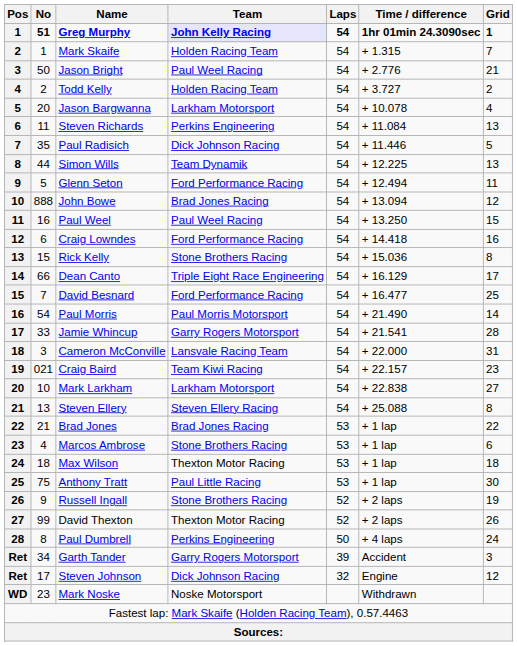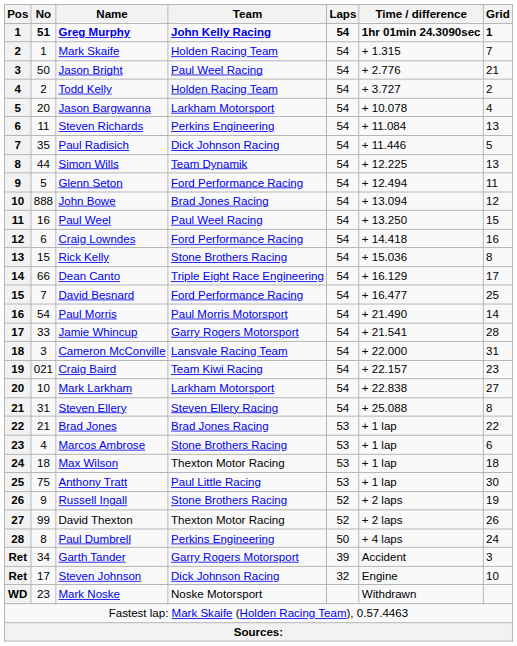 <table class="wikitable" style="font-size: 87%;">
 <tr>
 <th>Pos</th>
 <th>No</th>
 <th>Name</th>
 <th>Team</th>
 <th>Laps</th>
 <th>Time / difference</th>
 <th>Grid</th>
 </tr>
 <tr>
 <th>1</th>
 <td align="center"><strong>51</strong></td>
 <td><strong> <a href='#'>Greg Murphy</a></strong></td>
-<td style="background: lavender;"><strong><a href='#'>John Kelly Racing</a></strong></td>
+<td><strong><a href='#'>John Kelly Racing</a></strong></td>
 <td align="center"><strong>54</strong></td>
 <td><strong>1hr 01min 24.3090sec</strong></td>
 <td><strong>1</strong></td>
 </tr>
 <tr>
 <th>2</th>
 <td align="center">1</td>
 <td> <a href='#'>Mark Skaife</a></td>
 <td><a href='#'>Holden Racing Team</a></td>
 <td align="center">54</td>
 <td>+ 1.315</td>
 <td>7</td>
 </tr>
 <tr>
 <th>3</th>
 <td align="center">50</td>
 <td> <a href='#'>Jason Bright</a></td>
 <td><a href='#'>Paul Weel Racing</a></td>
 <td align="center">54</td>
 <td>+ 2.776</td>
 <td>21</td>
 </tr>
 <tr>
 <th>4</th>
 <td align="center">2</td>
 <td> <a href='#'>Todd Kelly</a></td>
 <td><a href='#'>Holden Racing Team</a></td>
 <td align="center">54</td>
 <td>+ 3.727</td>
 <td>2</td>
 </tr>
 <tr>
 <th>5</th>
 <td align="center">20</td>
 <td> <a href='#'>Jason Bargwanna</a></td>
 <td><a href='#'>Larkham Motorsport</a></td>
 <td align="center">54</td>
 <td>+ 10.078</td>
 <td>4</td>
 </tr>
 <tr>
 <th>6</th>
 <td align="center">11</td>
 <td> <a href='#'>Steven Richards</a></td>
 <td><a href='#'>Perkins Engineering</a></td>
 <td align="center">54</td>
 <td>+ 11.084</td>
 <td>13</td>
 </tr>
 <tr>
 <th>7</th>
 <td align="center">35</td>
 <td> <a href='#'>Paul Radisich</a></td>
 <td><a href='#'>Dick Johnson Racing</a></td>
 <td align="center">54</td>
 <td>+ 11.446</td>
 <td>5</td>
 </tr>
 <tr>
 <th>8</th>
 <td align="center">44</td>
 <td> <a href='#'>Simon Wills</a></td>
 <td><a href='#'>Team Dynamik</a></td>
 <td align="center">54</td>
 <td>+ 12.225</td>
 <td>13</td>
 </tr>
 <tr>
 <th>9</th>
 <td align="center">5</td>
 <td> <a href='#'>Glenn Seton</a></td>
 <td><a href='#'>Ford Performance Racing</a></td>
 <td align="center">54</td>
 <td>+ 12.494</td>
 <td>11</td>
 </tr>
 <tr>
 <th>10</th>
 <td align="center">888</td>
 <td> <a href='#'>John Bowe</a></td>
 <td><a href='#'>Brad Jones Racing</a></td>
 <td align="center">54</td>
 <td>+ 13.094</td>
 <td>12</td>
 </tr>
 <tr>
 <th>11</th>
 <td align="center">16</td>
 <td> <a href='#'>Paul Weel</a></td>
 <td><a href='#'>Paul Weel Racing</a></td>
 <td align="center">54</td>
 <td>+ 13.250</td>
 <td>15</td>
 </tr>
 <tr>
 <th>12</th>
 <td align="center">6</td>
 <td> <a href='#'>Craig Lowndes</a></td>
 <td><a href='#'>Ford Performance Racing</a></td>
 <td align="center">54</td>
 <td>+ 14.418</td>
 <td>16</td>
 </tr>
 <tr>
 <th>13</th>
 <td align="center">15</td>
 <td> <a href='#'>Rick Kelly</a></td>
 <td><a href='#'>Stone Brothers Racing</a></td>
 <td align="center">54</td>
 <td>+ 15.036</td>
 <td>8</td>
 </tr>
 <tr>
 <th>14</th>
 <td align="center">66</td>
 <td> <a href='#'>Dean Canto</a></td>
 <td><a href='#'>Triple Eight Race Engineering</a></td>
 <td align="center">54</td>
 <td>+ 16.129</td>
 <td>17</td>
 </tr>
 <tr>
 <th>15</th>
 <td align="center">7</td>
 <td> <a href='#'>David Besnard</a></td>
 <td><a href='#'>Ford Performance Racing</a></td>
 <td align="center">54</td>
 <td>+ 16.477</td>
 <td>25</td>
 </tr>
 <tr>
 <th>16</th>
 <td align="center">54</td>
 <td> <a href='#'>Paul Morris</a></td>
 <td><a href='#'>Paul Morris Motorsport</a></td>
 <td align="center">54</td>
 <td>+ 21.490</td>
 <td>14</td>
 </tr>
 <tr>
 <th>17</th>
 <td align="center">33</td>
 <td> <a href='#'>Jamie Whincup</a></td>
 <td><a href='#'>Garry Rogers Motorsport</a></td>
 <td align="center">54</td>
 <td>+ 21.541</td>
 <td>28</td>
 </tr>
 <tr>
 <th>18</th>
 <td align="center">3</td>
 <td> <a href='#'>Cameron McConville</a></td>
 <td><a href='#'>Lansvale Racing Team</a></td>
 <td align="center">54</td>
 <td>+ 22.000</td>
 <td>31</td>
 </tr>
 <tr>
 <th>19</th>
 <td align="center">021</td>
 <td> <a href='#'>Craig Baird</a></td>
 <td><a href='#'>Team Kiwi Racing</a></td>
 <td align="center">54</td>
 <td>+ 22.157</td>
 <td>23</td>
 </tr>
 <tr>
 <th>20</th>
 <td align="center">10</td>
 <td> <a href='#'>Mark Larkham</a></td>
 <td><a href='#'>Larkham Motorsport</a></td>
 <td align="center">54</td>
 <td>+ 22.838</td>
 <td>27</td>
 </tr>
 <tr>
 <th>21</th>
-<td align="center">13</td>
+<td align="center">31</td>
 <td> <a href='#'>Steven Ellery</a></td>
 <td><a href='#'>Steven Ellery Racing</a></td>
 <td align="center">54</td>
 <td>+ 25.088</td>
 <td>8</td>
 </tr>
 <tr>
 <th>22</th>
 <td align="center">21</td>
 <td> <a href='#'>Brad Jones</a></td>
 <td><a href='#'>Brad Jones Racing</a></td>
 <td align="center">53</td>
 <td>+ 1 lap</td>
 <td>22</td>
 </tr>
 <tr>
 <th>23</th>
 <td align="center">4</td>
 <td> <a href='#'>Marcos Ambrose</a></td>
 <td><a href='#'>Stone Brothers Racing</a></td>
 <td align="center">53</td>
 <td>+ 1 lap</td>
 <td>6</td>
 </tr>
 <tr>
 <th>24</th>
 <td align="center">18</td>
 <td> <a href='#'>Max Wilson</a></td>
 <td>Thexton Motor Racing</td>
 <td align="center">53</td>
 <td>+ 1 lap</td>
 <td>18</td>
 </tr>
 <tr>
 <th>25</th>
 <td align="center">75</td>
 <td> <a href='#'>Anthony Tratt</a></td>
 <td><a href='#'>Paul Little Racing</a></td>
 <td align="center">53</td>
 <td>+ 1 lap</td>
 <td>30</td>
 </tr>
 <tr>
 <th>26</th>
 <td align="center">9</td>
 <td> <a href='#'>Russell Ingall</a></td>
 <td><a href='#'>Stone Brothers Racing</a></td>
 <td align="center">52</td>
 <td>+ 2 laps</td>
 <td>19</td>
 </tr>
 <tr>
 <th>27</th>
 <td align="center">99</td>
 <td> David Thexton</td>
 <td>Thexton Motor Racing</td>
 <td align="center">52</td>
 <td>+ 2 laps</td>
 <td>26</td>
 </tr>
 <tr>
 <th>28</th>
 <td align="center">8</td>
 <td> <a href='#'>Paul Dumbrell</a></td>
 <td><a href='#'>Perkins Engineering</a></td>
 <td align="center">50</td>
 <td>+ 4 laps</td>
 <td>24</td>
 </tr>
 <tr>
 <th>Ret</th>
 <td align="center">34</td>
 <td> <a href='#'>Garth Tander</a></td>
 <td><a href='#'>Garry Rogers Motorsport</a></td>
 <td align="center">39</td>
 <td>Accident</td>
 <td>3</td>
 </tr>
 <tr>
 <th>Ret</th>
 <td align="center">17</td>
 <td> <a href='#'>Steven Johnson</a></td>
 <td><a href='#'>Dick Johnson Racing</a></td>
 <td align="center">32</td>
 <td>Engine</td>
-<td>12</td>
+<td>10</td>
 </tr>
 <tr>
 <th>WD</th>
 <td align="center">23</td>
 <td> <a href='#'>Mark Noske</a></td>
 <td>Noske Motorsport</td>
 <td align="center"></td>
 <td>Withdrawn</td>
 <td></td>
 </tr>
 <tr>
 <td colspan="7" align="center">Fastest lap: <a href='#'>Mark Skaife</a> (<a href='#'>Holden Racing Team</a>), 0.57.4463</td>
 </tr>
 <tr>
 <th colspan="7">Sources: </th>
 </tr>
 </table>
